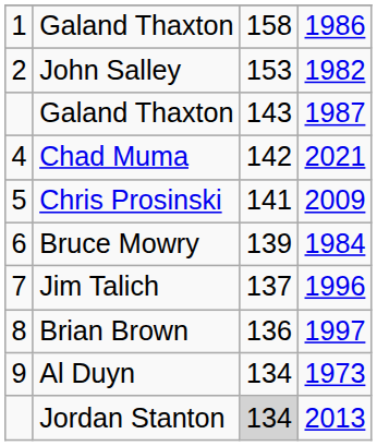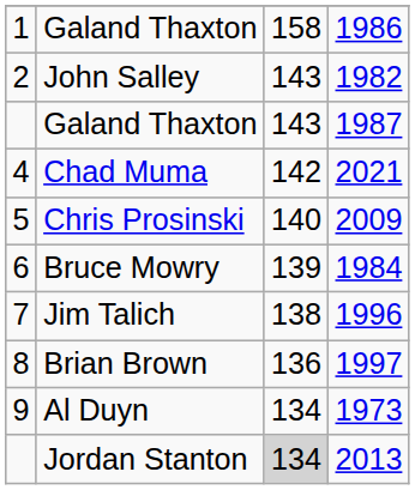 <table class="wikitable">
 <tr>
 </tr>
 <tr>
 <td>1</td>
 <td>Galand Thaxton</td>
 <td>158</td>
 <td><a href='#'>1986</a></td>
 </tr>
 <tr>
 <td>2</td>
 <td>John Salley</td>
-<td>153</td>
+<td>143</td>
 <td><a href='#'>1982</a></td>
 </tr>
 <tr>
 <td></td>
 <td>Galand Thaxton</td>
 <td>143</td>
 <td><a href='#'>1987</a></td>
 </tr>
 <tr>
 <td>4</td>
 <td><a href='#'>Chad Muma</a></td>
 <td>142</td>
 <td><a href='#'>2021</a></td>
 </tr>
 <tr>
 <td>5</td>
 <td><a href='#'>Chris Prosinski</a></td>
-<td>141</td>
+<td>140</td>
 <td><a href='#'>2009</a></td>
 </tr>
 <tr>
 <td>6</td>
 <td>Bruce Mowry</td>
 <td>139</td>
 <td><a href='#'>1984</a></td>
 </tr>
 <tr>
 <td>7</td>
 <td>Jim Talich</td>
-<td>137</td>
+<td>138</td>
 <td><a href='#'>1996</a></td>
 </tr>
 <tr>
 <td>8</td>
 <td>Brian Brown</td>
 <td>136</td>
 <td><a href='#'>1997</a></td>
 </tr>
 <tr>
 <td>9</td>
 <td>Al Duyn</td>
 <td>134</td>
 <td><a href='#'>1973</a></td>
 </tr>
 <tr>
 <td></td>
 <td>Jordan Stanton</td>
 <td style="background: lightgrey;">134</td>
 <td><a href='#'>2013</a></td>
 </tr>
 </table>
